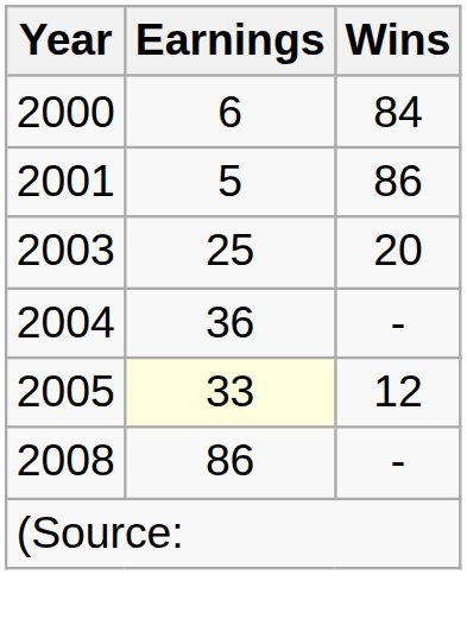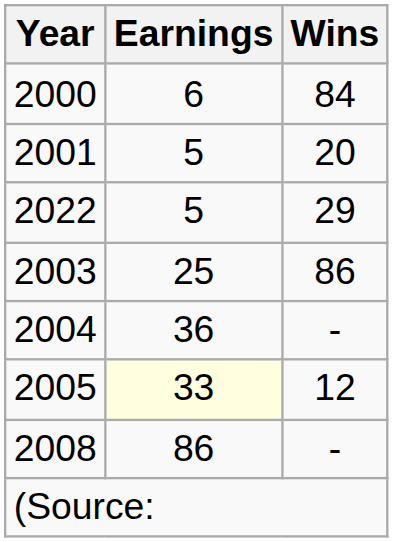 <table class="wikitable">
 <tr>
 <th>Year</th>
 <th>Earnings</th>
 <th>Wins</th>
 </tr>
 <tr>
 <td>2000</td>
 <td style="text-align:center;">6</td>
 <td style="text-align:center;">84</td>
 </tr>
 <tr>
 <td>2001</td>
 <td style="text-align:center;">5</td>
-<td style="text-align:center;">86</td>
+<td style="text-align:center;">20</td>
+</tr>
+<tr>
+<td>2022</td>
+<td style="text-align:center;">5</td>
+<td style="text-align:center;">29</td>
 </tr>
 <tr>
 <td>2003</td>
 <td style="text-align:center;">25</td>
-<td style="text-align:center;">20</td>
+<td style="text-align:center;">86</td>
 </tr>
 <tr>
 <td>2004</td>
 <td style="text-align:center;">36</td>
 <td style="text-align:center;">-</td>
 </tr>
 <tr>
 <td>2005</td>
 <td style="background: lightyellow; text-align:center;">33</td>
 <td style="text-align:center;">12</td>
 </tr>
 <tr>
 <td>2008</td>
 <td style="text-align:center;">86</td>
 <td style="text-align:center;">-</td>
 </tr>
 <tr>
 <td colspan="3">(Source: </td>
 </tr>
 </table>
